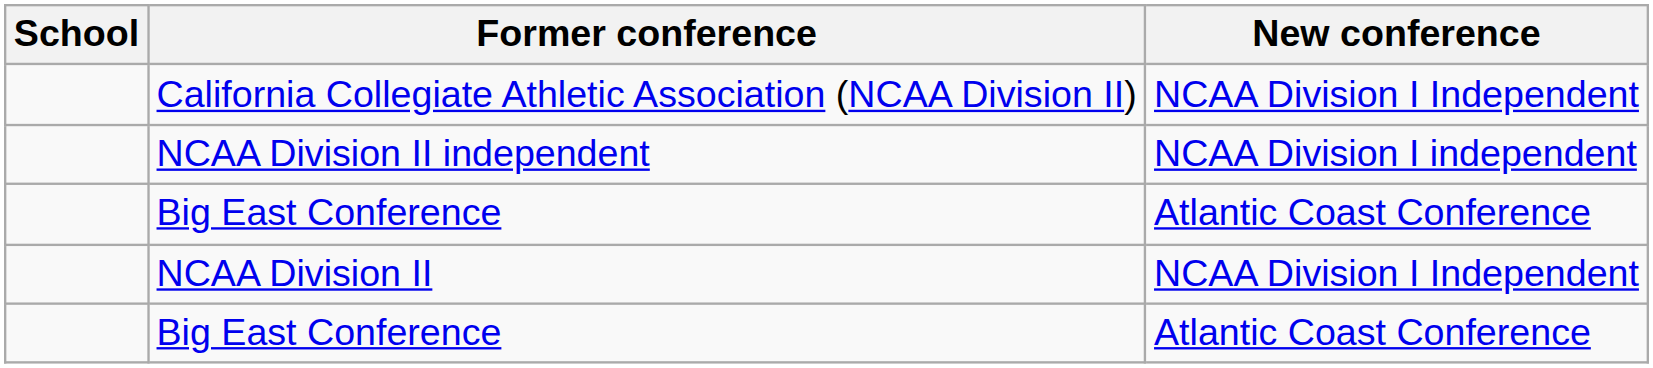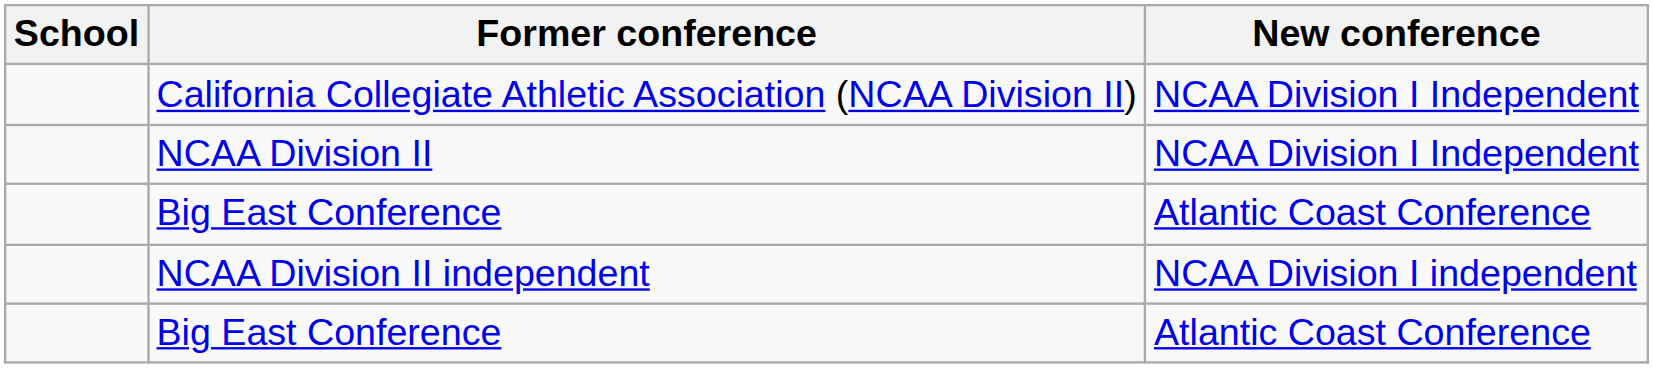 <table class="wikitable sortable">
 <tr>
 <th>School</th>
 <th>Former conference</th>
 <th>New conference</th>
 </tr>
 <tr>
 <td></td>
 <td><a href='#'>California Collegiate Athletic Association</a> (<a href='#'>NCAA Division II</a>)</td>
 <td><a href='#'>NCAA Division I Independent</a></td>
 </tr>
 <tr>
 <td></td>
+<td><a href='#'>NCAA Division II</a></td>
+<td><a href='#'>NCAA Division I Independent</a></td>
+</tr>
+<tr>
+<td></td>
+<td><a href='#'>Big East Conference</a></td>
+<td><a href='#'>Atlantic Coast Conference</a></td>
+</tr>
+<tr>
+<td></td>
 <td><a href='#'>NCAA Division II independent</a></td>
 <td><a href='#'>NCAA Division I independent</a></td>
 </tr>
 <tr>
 <td></td>
 <td><a href='#'>Big East Conference</a></td>
 <td><a href='#'>Atlantic Coast Conference</a></td>
 </tr>
-<tr>
-<td></td>
-<td><a href='#'>NCAA Division II</a></td>
-<td><a href='#'>NCAA Division I Independent</a></td>
-</tr>
-<tr>
-<td></td>
-<td><a href='#'>Big East Conference</a></td>
-<td><a href='#'>Atlantic Coast Conference</a></td>
-</tr>
 </table>
